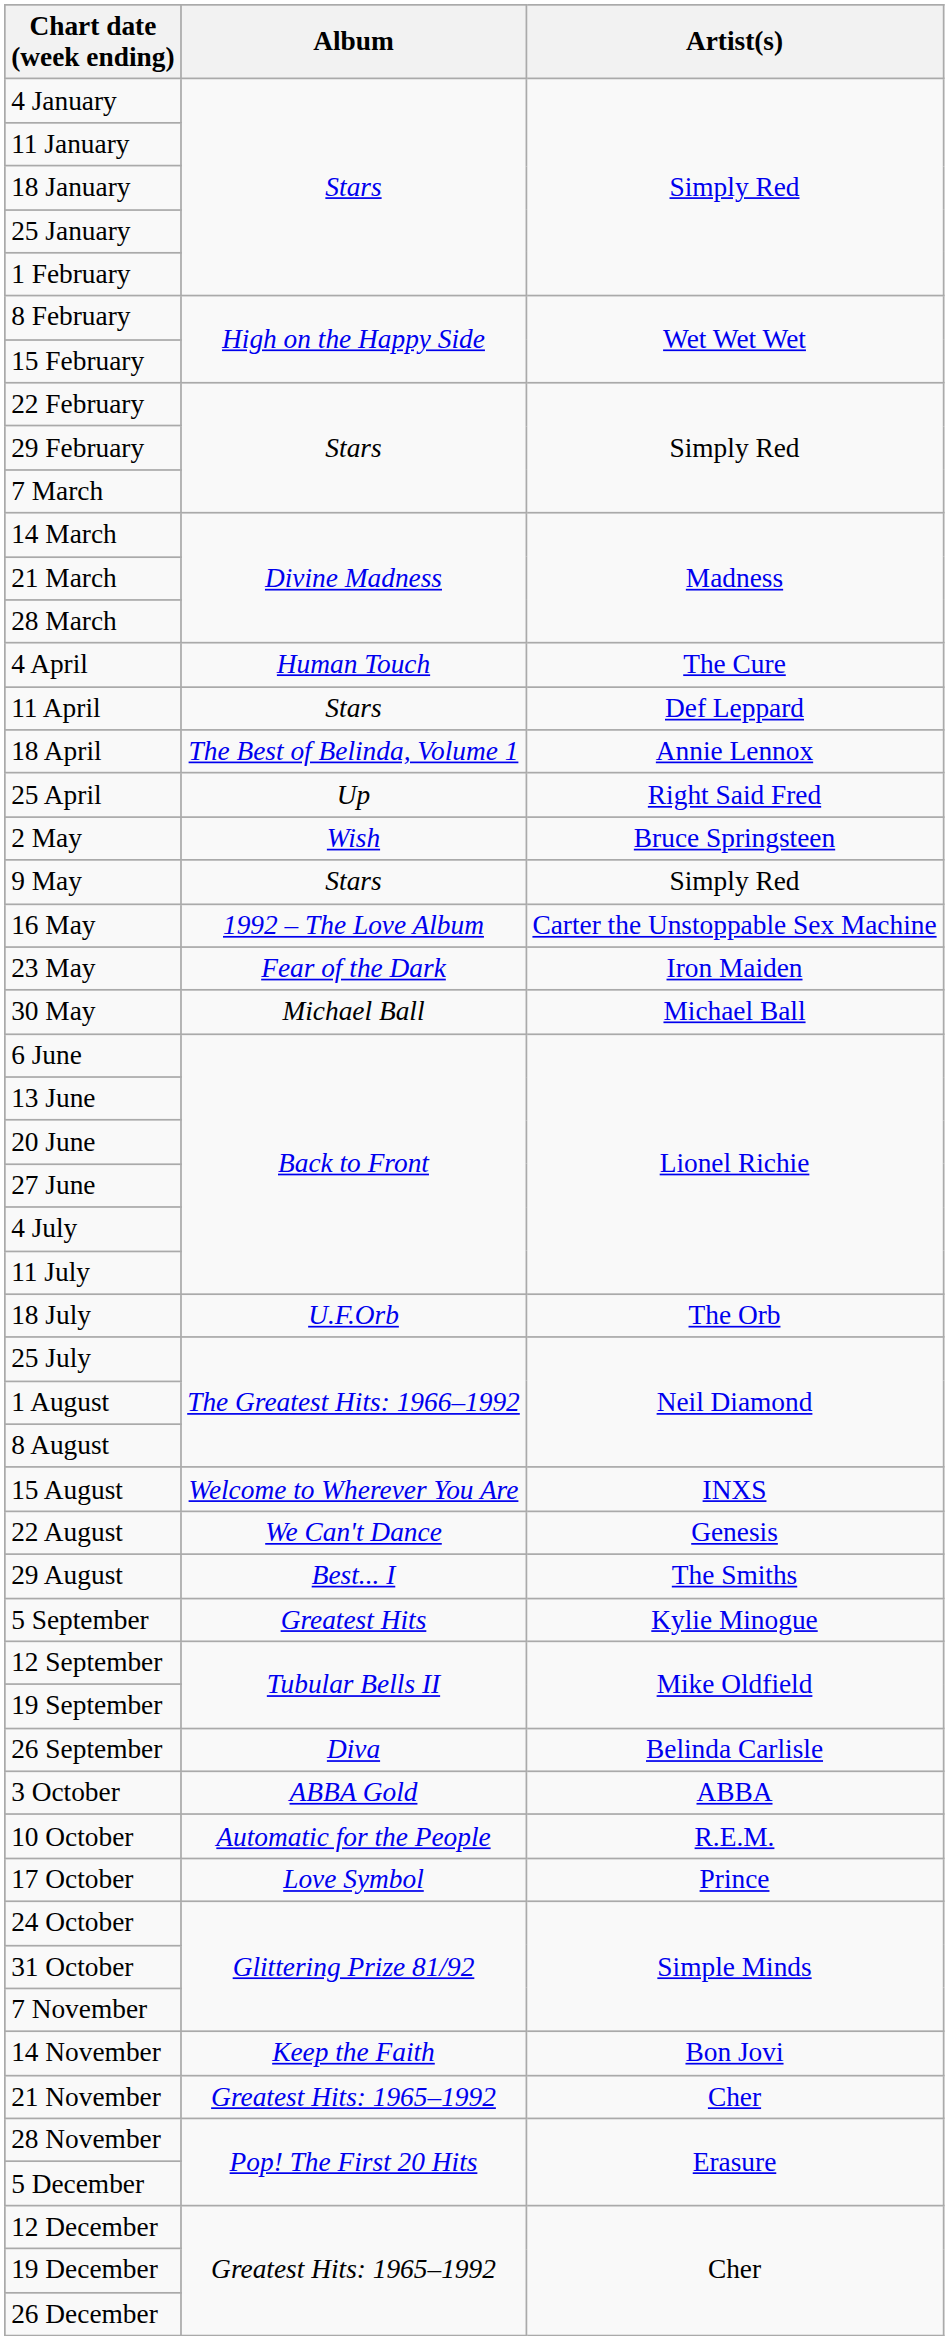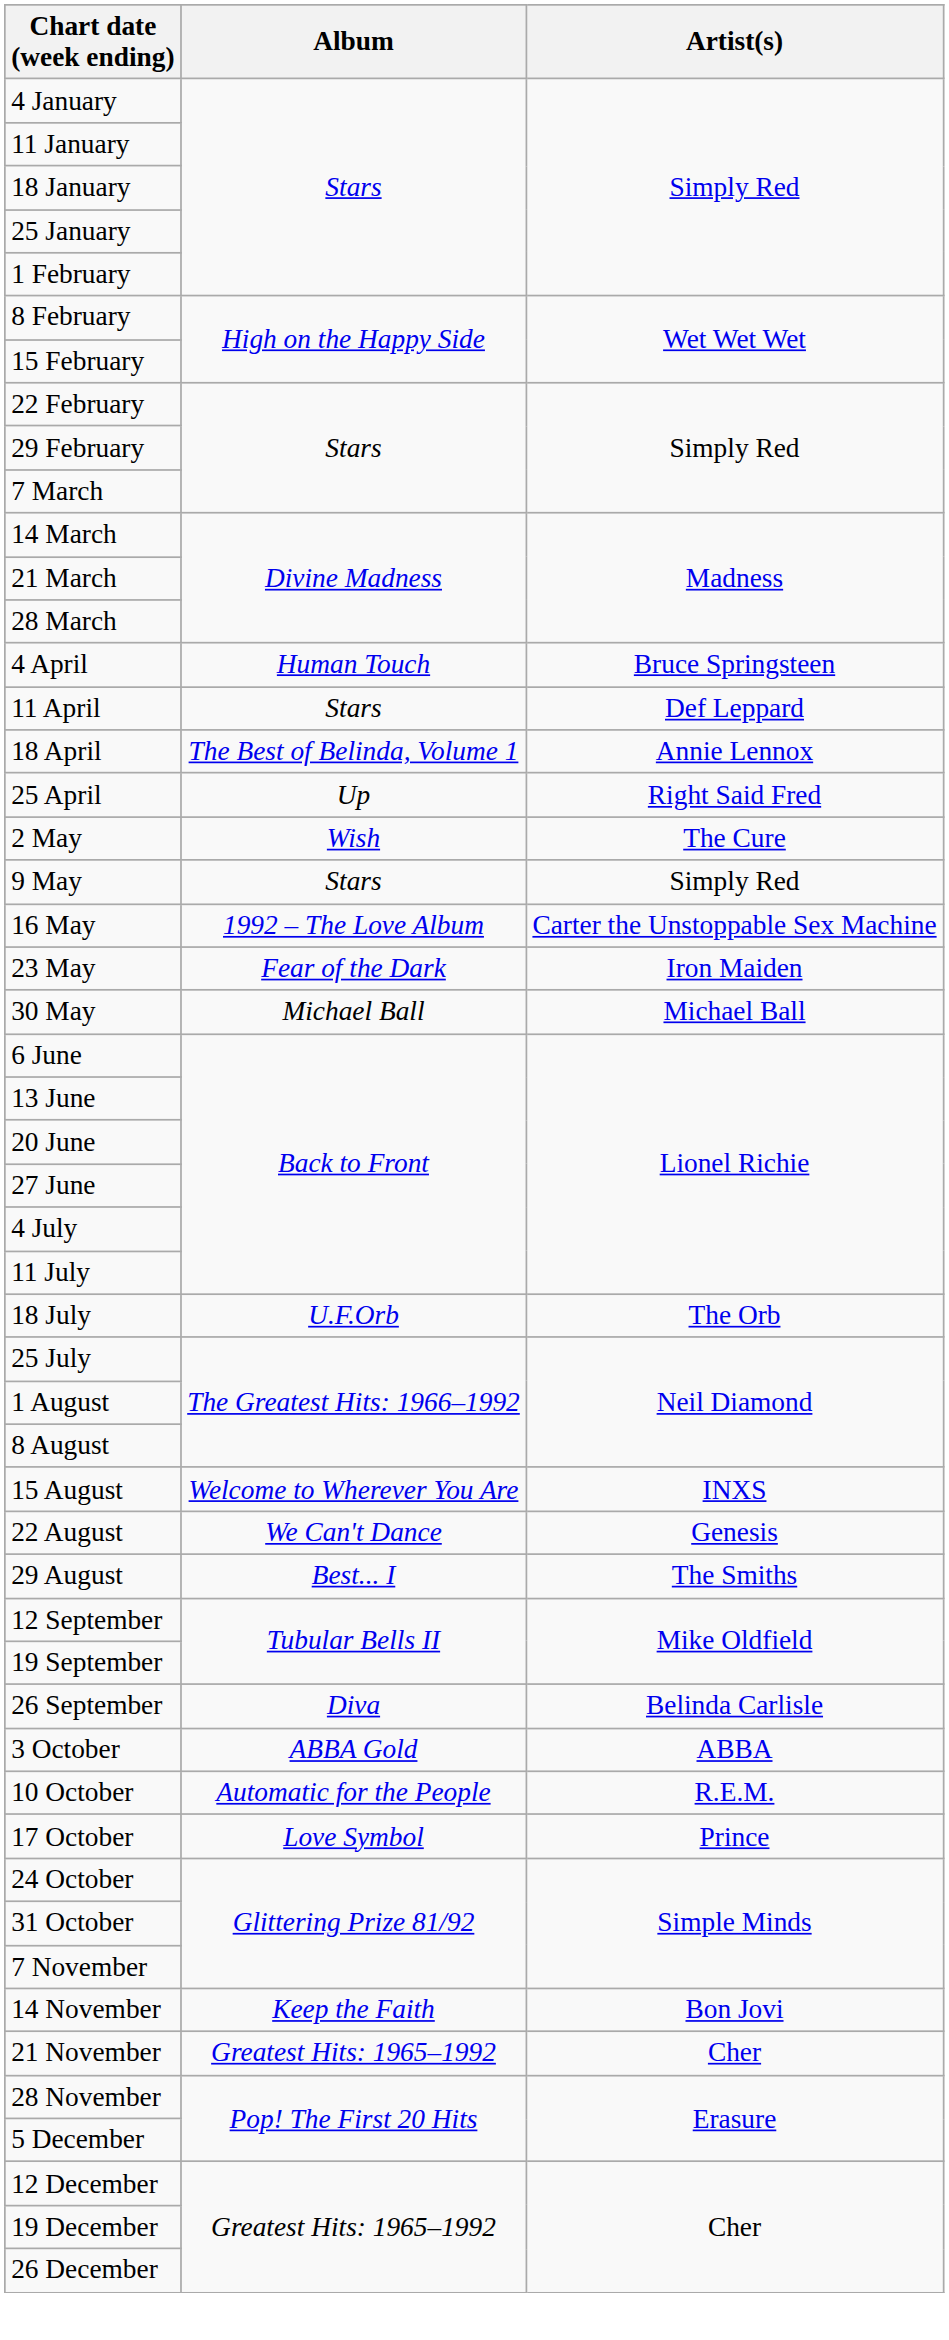 <table class="wikitable">
 <tr>
 <th style="text-align:center;">Chart date<br>(week ending)</th>
 <th style="text-align:center;">Album</th>
 <th style="text-align:center;">Artist(s)</th>
 </tr>
 <tr>
 <td style="text-align:left;">4 January</td>
 <td style="text-align:center;" rowspan="5"><em> <a href='#'>Stars</a></em></td>
 <td style="text-align:center;" rowspan="5"><a href='#'>Simply Red</a></td>
 </tr>
 <tr>
 <td style="text-align:left;">11 January</td>
 </tr>
 <tr>
 <td style="text-align:left;">18 January</td>
 </tr>
 <tr>
 <td style="text-align:left;">25 January</td>
 </tr>
 <tr>
 <td style="text-align:left;">1 February</td>
 </tr>
 <tr>
 <td style="text-align:left;">8 February</td>
 <td style="text-align:center;" rowspan="2"><em><a href='#'>High on the Happy Side</a></em></td>
 <td style="text-align:center;" rowspan="2"><a href='#'>Wet Wet Wet</a></td>
 </tr>
 <tr>
 <td style="text-align:left;">15 February</td>
 </tr>
 <tr>
 <td style="text-align:left;">22 February</td>
 <td style="text-align:center;" rowspan="3"><em>Stars</em></td>
 <td style="text-align:center;" rowspan="3">Simply Red</td>
 </tr>
 <tr>
 <td style="text-align:left;">29 February</td>
 </tr>
 <tr>
 <td style="text-align:left;">7 March</td>
 </tr>
 <tr>
 <td style="text-align:left;">14 March</td>
 <td style="text-align:center;" rowspan="3"><em><a href='#'>Divine Madness</a></em></td>
 <td style="text-align:center;" rowspan="3"><a href='#'>Madness</a></td>
 </tr>
 <tr>
 <td style="text-align:left;">21 March</td>
 </tr>
 <tr>
 <td style="text-align:left;">28 March</td>
 </tr>
 <tr>
 <td style="text-align:left;">4 April</td>
 <td style="text-align:center;"><em><a href='#'>Human Touch</a></em></td>
-<td style="text-align:center;"><a href='#'>The Cure</a></td>
+<td style="text-align:center;"><a href='#'>Bruce Springsteen</a></td>
 </tr>
 <tr>
 <td style="text-align:left;">11 April</td>
 <td style="text-align:center;"><em>Stars</em></td>
 <td style="text-align:center;"><a href='#'>Def Leppard</a></td>
 </tr>
 <tr>
 <td style="text-align:left;">18 April</td>
 <td style="text-align:center;"><em><a href='#'>The Best of Belinda, Volume 1</a></em></td>
 <td style="text-align:center;"><a href='#'>Annie Lennox</a></td>
 </tr>
 <tr>
 <td style="text-align:left;">25 April</td>
 <td style="text-align:center;"><em>Up</em></td>
 <td style="text-align:center;"><a href='#'>Right Said Fred</a></td>
 </tr>
 <tr>
 <td style="text-align:left;">2 May</td>
 <td style="text-align:center;"><em><a href='#'>Wish</a></em></td>
-<td style="text-align:center;"><a href='#'>Bruce Springsteen</a></td>
+<td style="text-align:center;"><a href='#'>The Cure</a></td>
 </tr>
 <tr>
 <td style="text-align:left;">9 May</td>
 <td style="text-align:center;"><em>Stars</em></td>
 <td style="text-align:center;">Simply Red</td>
 </tr>
 <tr>
 <td style="text-align:left;">16 May</td>
 <td style="text-align:center;"><em><a href='#'>1992 – The Love Album</a></em></td>
 <td style="text-align:center;"><a href='#'>Carter the Unstoppable Sex Machine</a></td>
 </tr>
 <tr>
 <td style="text-align:left;">23 May</td>
 <td style="text-align:center;"><em><a href='#'>Fear of the Dark</a></em></td>
 <td style="text-align:center;"><a href='#'>Iron Maiden</a></td>
 </tr>
 <tr>
 <td style="text-align:left;">30 May</td>
 <td style="text-align:center;"><em>Michael Ball</em></td>
 <td style="text-align:center;"><a href='#'>Michael Ball</a></td>
 </tr>
 <tr>
 <td style="text-align:left;">6 June</td>
 <td style="text-align:center;" rowspan="6"><em> <a href='#'>Back to Front</a></em></td>
 <td style="text-align:center;" rowspan="6"><a href='#'>Lionel Richie</a></td>
 </tr>
 <tr>
 <td style="text-align:left;">13 June</td>
 </tr>
 <tr>
 <td style="text-align:left;">20 June</td>
 </tr>
 <tr>
 <td style="text-align:left;">27 June</td>
 </tr>
 <tr>
 <td style="text-align:left;">4 July</td>
 </tr>
 <tr>
 <td style="text-align:left;">11 July</td>
 </tr>
 <tr>
 <td style="text-align:left;">18 July</td>
 <td style="text-align:center;"><em><a href='#'>U.F.Orb</a></em></td>
 <td style="text-align:center;"><a href='#'>The Orb</a></td>
 </tr>
 <tr>
 <td style="text-align:left;">25 July</td>
 <td style="text-align:center;" rowspan="3"><em><a href='#'>The Greatest Hits: 1966–1992</a></em></td>
 <td style="text-align:center;" rowspan="3"><a href='#'>Neil Diamond</a></td>
 </tr>
 <tr>
 <td style="text-align:left;">1 August</td>
 </tr>
 <tr>
 <td style="text-align:left;">8 August</td>
 </tr>
 <tr>
 <td style="text-align:left;">15 August</td>
 <td style="text-align:center;"><em><a href='#'>Welcome to Wherever You Are</a></em></td>
 <td style="text-align:center;"><a href='#'>INXS</a></td>
 </tr>
 <tr>
 <td style="text-align:left;">22 August</td>
 <td style="text-align:center;"><em><a href='#'>We Can't Dance</a></em></td>
 <td style="text-align:center;"><a href='#'>Genesis</a></td>
 </tr>
 <tr>
 <td style="text-align:left;">29 August</td>
 <td style="text-align:center;"><em><a href='#'>Best... I</a></em></td>
 <td style="text-align:center;"><a href='#'>The Smiths</a></td>
 </tr>
 <tr>
-<td style="text-align:left;">5 September</td>
-<td style="text-align:center;"><em><a href='#'>Greatest Hits</a></em></td>
-<td style="text-align:center;"><a href='#'>Kylie Minogue</a></td>
-</tr>
-<tr>
 <td style="text-align:left;">12 September</td>
 <td style="text-align:center;" rowspan="2"><em><a href='#'>Tubular Bells II</a></em></td>
 <td style="text-align:center;" rowspan="2"><a href='#'>Mike Oldfield</a></td>
 </tr>
 <tr>
 <td style="text-align:left;">19 September</td>
 </tr>
 <tr>
 <td style="text-align:left;">26 September</td>
 <td style="text-align:center;"><em> <a href='#'>Diva</a></em></td>
 <td style="text-align:center;"><a href='#'>Belinda Carlisle</a></td>
 </tr>
 <tr>
 <td style="text-align:left;">3 October</td>
 <td style="text-align:center;"><em><a href='#'>ABBA Gold</a></em></td>
 <td style="text-align:center;"><a href='#'>ABBA</a></td>
 </tr>
 <tr>
 <td style="text-align:left;">10 October</td>
 <td style="text-align:center;"><em><a href='#'>Automatic for the People</a></em></td>
 <td style="text-align:center;"><a href='#'>R.E.M.</a></td>
 </tr>
 <tr>
 <td style="text-align:left;">17 October</td>
 <td style="text-align:center;"><em><a href='#'>Love Symbol</a></em></td>
 <td style="text-align:center;"><a href='#'>Prince</a></td>
 </tr>
 <tr>
 <td style="text-align:left;">24 October</td>
 <td style="text-align:center;" rowspan="3"><em><a href='#'>Glittering Prize 81/92</a></em></td>
 <td style="text-align:center;" rowspan="3"><a href='#'>Simple Minds</a></td>
 </tr>
 <tr>
 <td style="text-align:left;">31 October</td>
 </tr>
 <tr>
 <td style="text-align:left;">7 November</td>
 </tr>
 <tr>
 <td style="text-align:left;">14 November</td>
 <td style="text-align:center;"><em><a href='#'>Keep the Faith</a></em></td>
 <td style="text-align:center;"><a href='#'>Bon Jovi</a></td>
 </tr>
 <tr>
 <td style="text-align:left;">21 November</td>
 <td style="text-align:center;"><em><a href='#'>Greatest Hits: 1965–1992</a></em></td>
 <td style="text-align:center;"><a href='#'>Cher</a></td>
 </tr>
 <tr>
 <td style="text-align:left;">28 November</td>
 <td style="text-align:center;" rowspan="2"><em><a href='#'>Pop! The First 20 Hits</a></em></td>
 <td style="text-align:center;" rowspan="2"><a href='#'>Erasure</a></td>
 </tr>
 <tr>
 <td style="text-align:left;">5 December</td>
 </tr>
 <tr>
 <td style="text-align:left;">12 December</td>
 <td style="text-align:center;" rowspan="3"><em>Greatest Hits: 1965–1992</em></td>
 <td style="text-align:center;" rowspan="3">Cher</td>
 </tr>
 <tr>
 <td style="text-align:left;">19 December</td>
 </tr>
 <tr>
 <td style="text-align:left;">26 December</td>
 </tr>
 </table>
